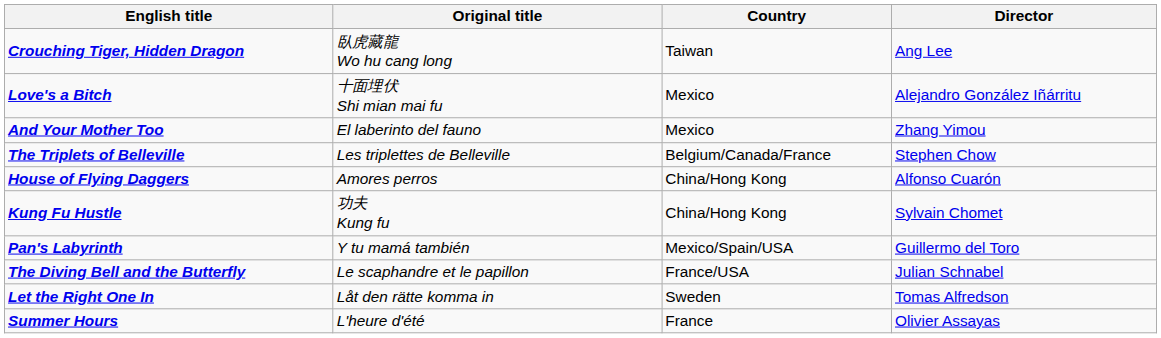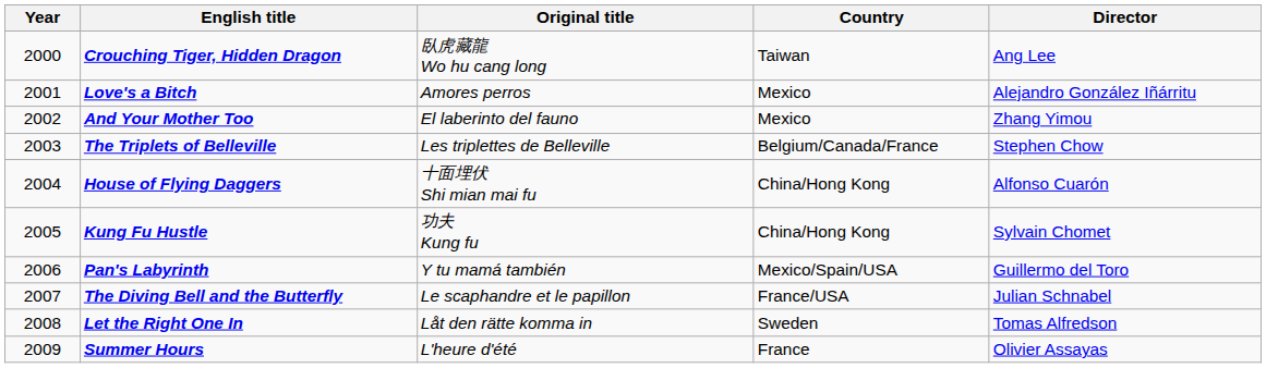 <table class="wikitable" width="95%" cellpadding="5">
 <tr>
+<th width="050"><strong>Year</strong></th>
 <th width="250"><strong>English title</strong></th>
 <th width="250"><strong>Original title</strong></th>
 <th width="150"><strong>Country</strong></th>
 <th width="200"><strong>Director</strong></th>
 </tr>
 <tr>
+<td style="text-align:center;">2000</td>
 <td><strong><em><a href='#'>Crouching Tiger, Hidden Dragon</a></em></strong></td>
 <td><em>臥虎藏龍</em><br><em>Wo hu cang long</em></td>
 <td>Taiwan</td>
 <td><a href='#'>Ang Lee</a></td>
 </tr>
 <tr>
+<td style="text-align:center;">2001</td>
 <td><strong><em><a href='#'>Love's a Bitch</a></em></strong></td>
-<td><em>十面埋伏</em><br><em>Shi mian mai fu</em></td>
+<td><em>Amores perros</em></td>
 <td>Mexico</td>
 <td><a href='#'>Alejandro González Iñárritu</a></td>
 </tr>
 <tr>
+<td style="text-align:center;">2002</td>
 <td><strong><em><a href='#'>And Your Mother Too</a></em></strong></td>
 <td><em>El laberinto del fauno</em></td>
 <td>Mexico</td>
 <td><a href='#'>Zhang Yimou</a></td>
 </tr>
 <tr>
+<td style="text-align:center;">2003</td>
 <td><strong><em><a href='#'>The Triplets of Belleville</a></em></strong></td>
 <td><em>Les triplettes de Belleville</em></td>
 <td>Belgium/Canada/France</td>
 <td><a href='#'>Stephen Chow</a></td>
 </tr>
 <tr>
+<td style="text-align:center;">2004</td>
 <td><strong><em><a href='#'>House of Flying Daggers</a></em></strong></td>
-<td><em>Amores perros</em></td>
+<td><em>十面埋伏</em><br><em>Shi mian mai fu</em></td>
 <td>China/Hong Kong</td>
 <td><a href='#'>Alfonso Cuarón</a></td>
 </tr>
 <tr>
+<td style="text-align:center;">2005</td>
 <td><strong><em><a href='#'>Kung Fu Hustle</a></em></strong></td>
 <td><em>功夫</em><br><em>Kung fu</em></td>
 <td>China/Hong Kong</td>
 <td><a href='#'>Sylvain Chomet</a></td>
 </tr>
 <tr>
+<td style="text-align:center;">2006</td>
 <td><strong><em><a href='#'>Pan's Labyrinth</a></em></strong></td>
 <td><em>Y tu mamá también </em></td>
 <td>Mexico/Spain/USA</td>
 <td><a href='#'>Guillermo del Toro</a></td>
 </tr>
 <tr>
+<td style="text-align:center;">2007</td>
 <td><strong><em><a href='#'>The Diving Bell and the Butterfly</a></em></strong></td>
 <td><em>Le scaphandre et le papillon</em></td>
 <td>France/USA</td>
 <td><a href='#'>Julian Schnabel</a></td>
 </tr>
 <tr>
+<td style="text-align:center;">2008</td>
 <td><strong><em><a href='#'>Let the Right One In</a></em></strong></td>
 <td><em>Låt den rätte komma in</em></td>
 <td>Sweden</td>
 <td><a href='#'>Tomas Alfredson</a></td>
 </tr>
 <tr>
+<td style="text-align:center;">2009</td>
 <td><strong><em><a href='#'>Summer Hours</a></em></strong></td>
 <td><em>L'heure d'été</em></td>
 <td>France</td>
 <td><a href='#'>Olivier Assayas</a></td>
 </tr>
 </table>
